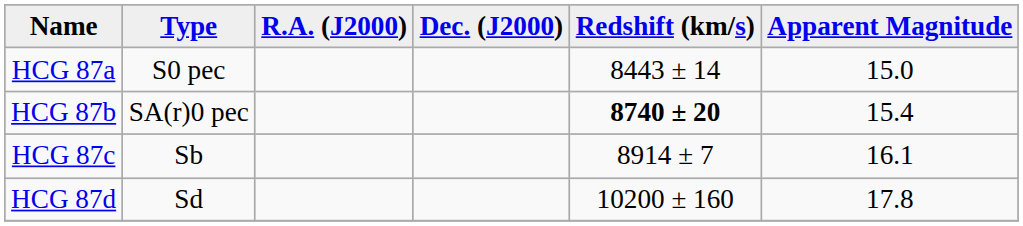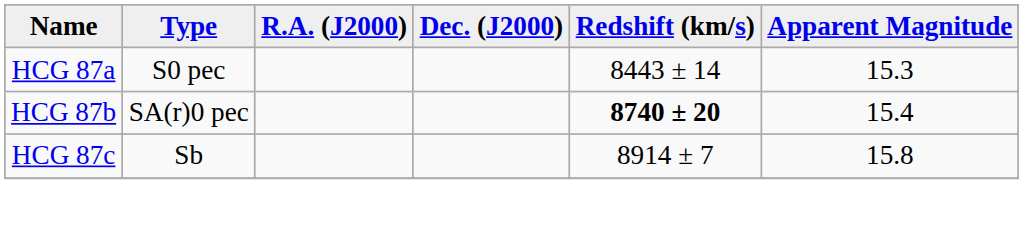 <table class="wikitable" style="text-align:center;border-collapse:collapse;" cellpadding="2">
 <tr>
 <th style="background:#efefef;">Name</th>
 <th style="background:#efefef;"><a href='#'>Type</a></th>
 <th style="background:#efefef;"><a href='#'>R.A.</a> (<a href='#'>J2000</a>)</th>
 <th style="background:#efefef;"><a href='#'>Dec.</a> (<a href='#'>J2000</a>)</th>
 <th style="background:#efefef;"><a href='#'>Redshift</a> (km/<a href='#'>s</a>)</th>
 <th style="background:#efefef;"><a href='#'>Apparent Magnitude</a></th>
 </tr>
 <tr>
 <td><a href='#'>HCG 87a</a></td>
 <td>S0 pec</td>
 <td></td>
 <td></td>
 <td>8443 ± 14</td>
-<td>15.0</td>
+<td>15.3</td>
 </tr>
 <tr>
 <td><a href='#'>HCG 87b</a></td>
 <td>SA(r)0 pec</td>
 <td></td>
 <td></td>
 <td><strong>8740 ± 20</strong></td>
 <td>15.4</td>
 </tr>
 <tr>
 <td><a href='#'>HCG 87c</a></td>
 <td>Sb</td>
 <td></td>
 <td></td>
 <td>8914 ± 7</td>
-<td>16.1</td>
-</tr>
-<tr>
-<td><a href='#'>HCG 87d</a></td>
-<td>Sd</td>
-<td></td>
-<td></td>
-<td>10200 ± 160</td>
-<td>17.8</td>
+<td>15.8</td>
 </tr>
 <tr>
 </tr>
 </table>
